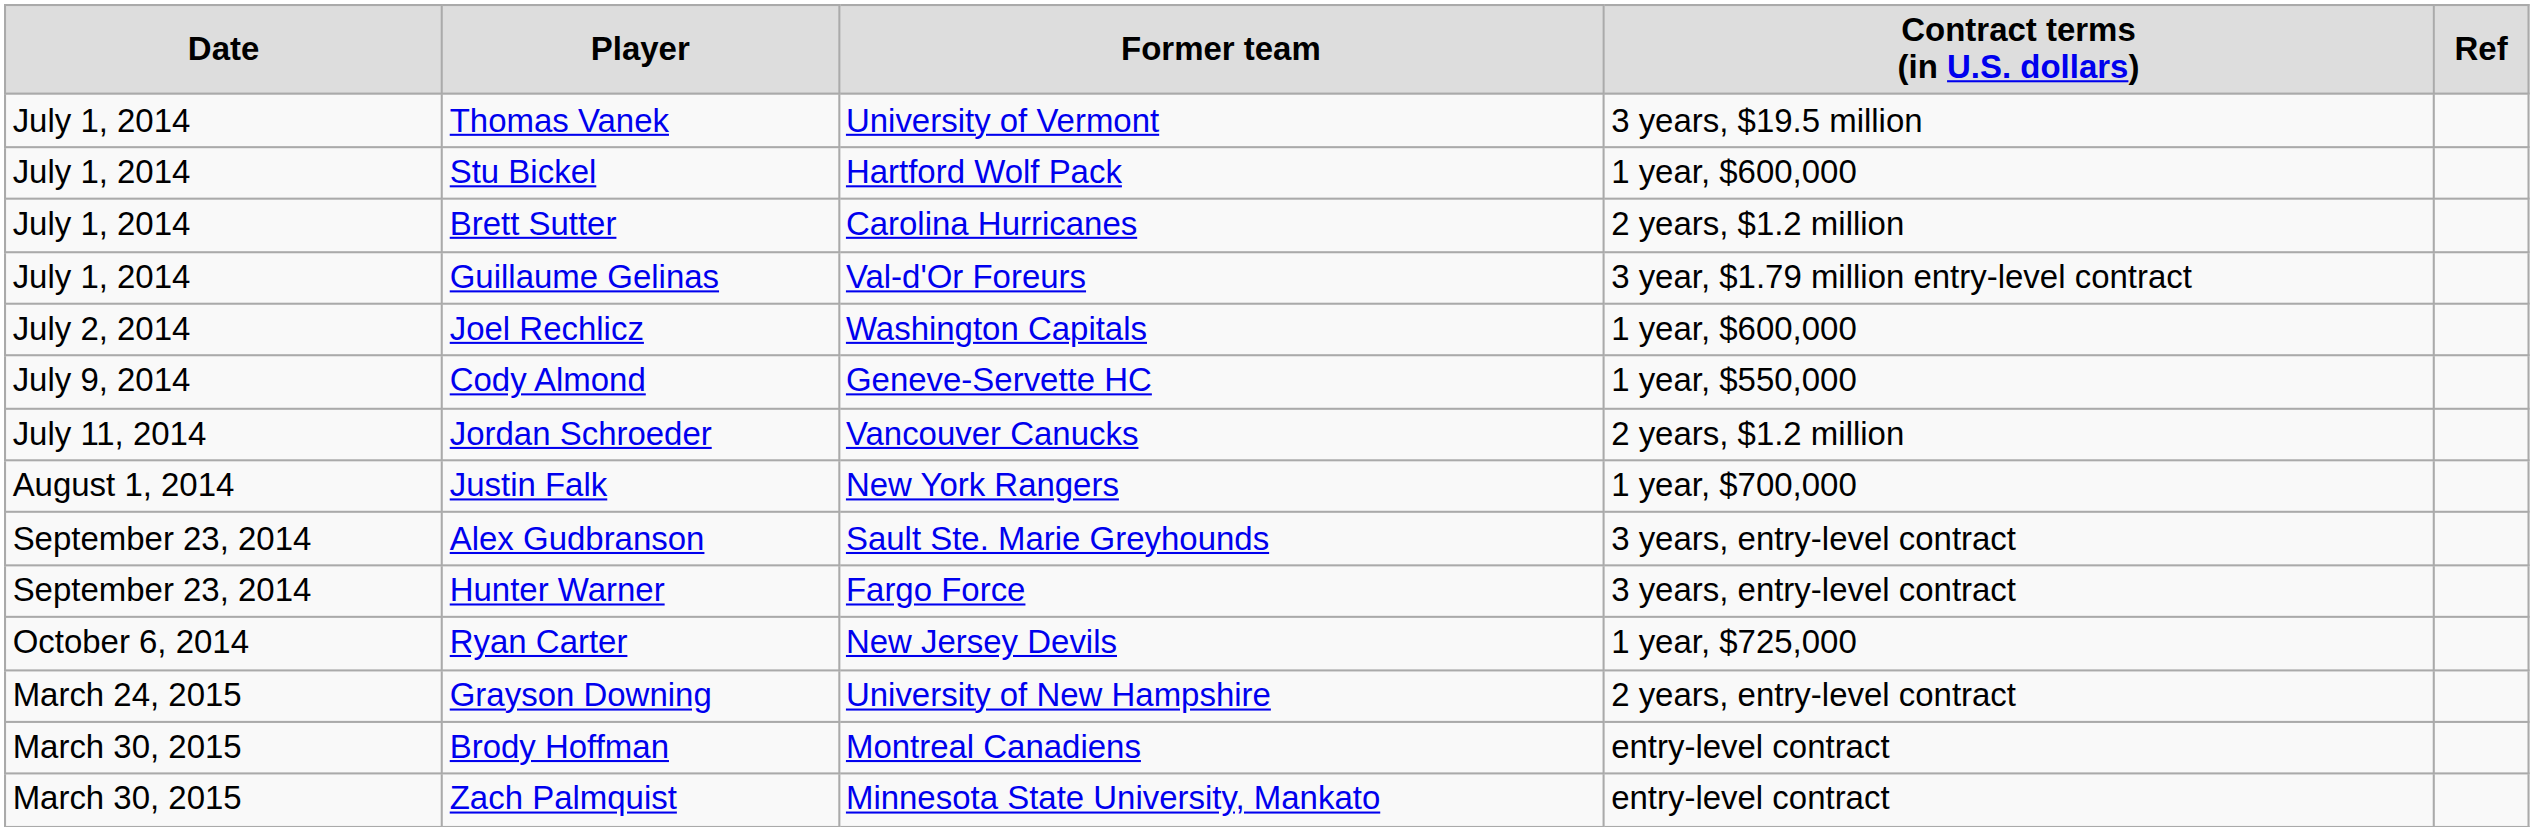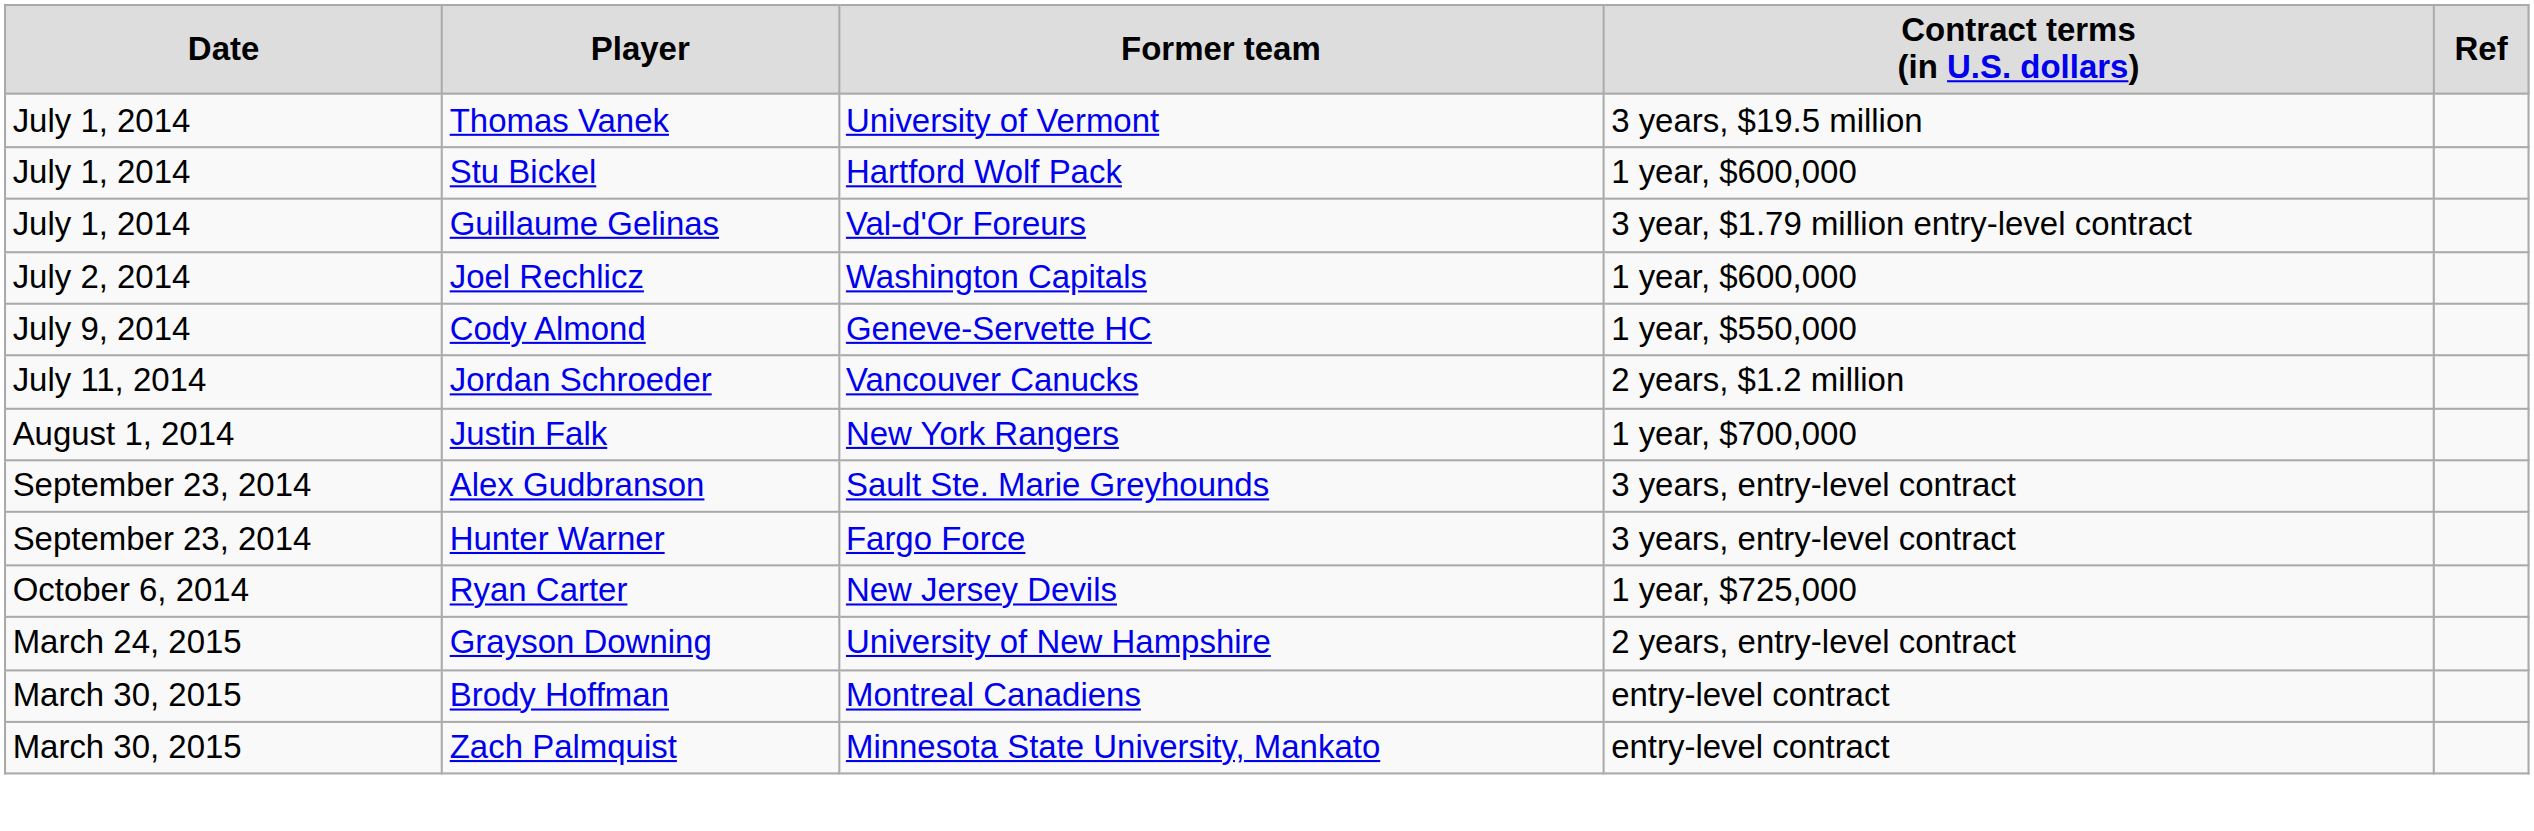 <table class="wikitable" width=97%>
 <tr align="center" bgcolor="#dddddd">
 <td><strong>Date</strong></td>
 <td><strong>Player</strong></td>
 <td><strong>Former team</strong></td>
 <td><strong>Contract terms</strong><br><strong>(in <a href='#'>U.S. dollars</a>)</strong></td>
 <td><strong>Ref</strong></td>
 </tr>
 <tr>
 <td>July 1, 2014</td>
 <td><a href='#'>Thomas Vanek</a></td>
 <td><a href='#'>University of Vermont</a></td>
 <td>3 years, $19.5 million</td>
 <td></td>
 </tr>
 <tr>
 <td>July 1, 2014</td>
 <td><a href='#'>Stu Bickel</a></td>
 <td><a href='#'>Hartford Wolf Pack</a></td>
 <td>1 year, $600,000</td>
-<td></td>
-</tr>
-<tr>
-<td>July 1, 2014</td>
-<td><a href='#'>Brett Sutter</a></td>
-<td><a href='#'>Carolina Hurricanes</a></td>
-<td>2 years, $1.2 million</td>
 <td></td>
 </tr>
 <tr>
 <td>July 1, 2014</td>
 <td><a href='#'>Guillaume Gelinas</a></td>
 <td><a href='#'>Val-d'Or Foreurs</a></td>
 <td>3 year, $1.79 million entry-level contract</td>
 <td></td>
 </tr>
 <tr>
 <td>July 2, 2014</td>
 <td><a href='#'>Joel Rechlicz</a></td>
 <td><a href='#'>Washington Capitals</a></td>
 <td>1 year, $600,000</td>
 <td></td>
 </tr>
 <tr>
 <td>July 9, 2014</td>
 <td><a href='#'>Cody Almond</a></td>
 <td><a href='#'>Geneve-Servette HC</a></td>
 <td>1 year, $550,000</td>
 <td></td>
 </tr>
 <tr>
 <td>July 11, 2014</td>
 <td><a href='#'>Jordan Schroeder</a></td>
 <td><a href='#'>Vancouver Canucks</a></td>
 <td>2 years, $1.2 million</td>
 <td></td>
 </tr>
 <tr>
 <td>August 1, 2014</td>
 <td><a href='#'>Justin Falk</a></td>
 <td><a href='#'>New York Rangers</a></td>
 <td>1 year, $700,000</td>
 <td></td>
 </tr>
 <tr>
 <td>September 23, 2014</td>
 <td><a href='#'>Alex Gudbranson</a></td>
 <td><a href='#'>Sault Ste. Marie Greyhounds</a></td>
 <td>3 years, entry-level contract</td>
 <td></td>
 </tr>
 <tr>
 <td>September 23, 2014</td>
 <td><a href='#'>Hunter Warner</a></td>
 <td><a href='#'>Fargo Force</a></td>
 <td>3 years, entry-level contract</td>
 <td></td>
 </tr>
 <tr>
 <td>October 6, 2014</td>
 <td><a href='#'>Ryan Carter</a></td>
 <td><a href='#'>New Jersey Devils</a></td>
 <td>1 year, $725,000</td>
 <td></td>
 </tr>
 <tr>
 <td>March 24, 2015</td>
 <td><a href='#'>Grayson Downing</a></td>
 <td><a href='#'>University of New Hampshire</a></td>
 <td>2 years, entry-level contract</td>
 <td></td>
 </tr>
 <tr>
 <td>March 30, 2015</td>
 <td><a href='#'>Brody Hoffman</a></td>
 <td><a href='#'>Montreal Canadiens</a></td>
 <td>entry-level contract</td>
 <td></td>
 </tr>
 <tr>
 <td>March 30, 2015</td>
 <td><a href='#'>Zach Palmquist</a></td>
 <td><a href='#'>Minnesota State University, Mankato</a></td>
 <td>entry-level contract</td>
 <td></td>
 </tr>
 </table>
